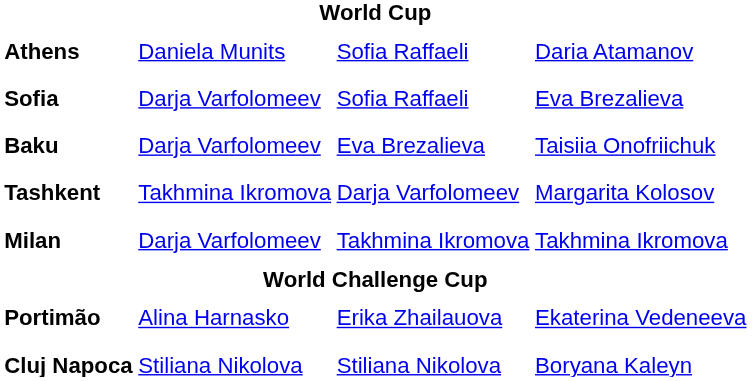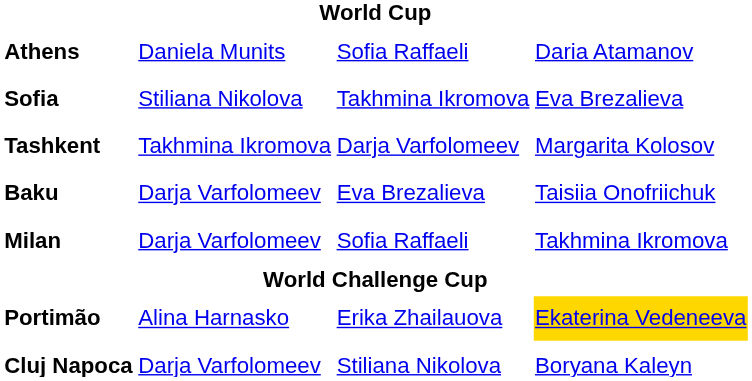 <table>
 <tr>
 <td colspan="4" style="text-align:center;"><strong>World Cup</strong></td>
 </tr>
 <tr>
 <th scope=row style="text-align:left">Athens</th>
 <td style="height:30px;"> <a href='#'>Daniela Munits</a></td>
 <td style="height:30px;"> <a href='#'>Sofia Raffaeli</a></td>
 <td style="height:30px;"> <a href='#'>Daria Atamanov</a></td>
 </tr>
 <tr>
 <th scope=row style="text-align:left">Sofia</th>
+<td style="height:30px;"> <a href='#'>Stiliana Nikolova</a></td>
+<td style="height:30px;"> <a href='#'>Takhmina Ikromova</a></td>
+<td style="height:30px;"> <a href='#'>Eva Brezalieva</a></td>
+</tr>
+<tr>
+<th scope=row style="text-align:left">Tashkent</th>
+<td style="height:30px;"> <a href='#'>Takhmina Ikromova</a></td>
 <td style="height:30px;"> <a href='#'>Darja Varfolomeev</a></td>
-<td style="height:30px;"> <a href='#'>Sofia Raffaeli</a></td>
-<td style="height:30px;"> <a href='#'>Eva Brezalieva</a></td>
+<td style="height:30px;"> <a href='#'>Margarita Kolosov</a></td>
 </tr>
 <tr>
 <th scope=row style="text-align:left">Baku</th>
 <td style="height:30px;"> <a href='#'>Darja Varfolomeev</a></td>
 <td style="height:30px;"> <a href='#'>Eva Brezalieva</a></td>
 <td style="height:30px;"> <a href='#'>Taisiia Onofriichuk</a></td>
 </tr>
 <tr>
-<th scope=row style="text-align:left">Tashkent</th>
-<td style="height:30px;"> <a href='#'>Takhmina Ikromova</a></td>
-<td style="height:30px;"> <a href='#'>Darja Varfolomeev</a></td>
-<td style="height:30px;"> <a href='#'>Margarita Kolosov</a></td>
-</tr>
-<tr>
 <th scope=row style="text-align:left">Milan</th>
 <td style="height:30px;"> <a href='#'>Darja Varfolomeev</a></td>
-<td style="height:30px;"> <a href='#'>Takhmina Ikromova</a></td>
+<td style="height:30px;"> <a href='#'>Sofia Raffaeli</a></td>
 <td style="height:30px;"> <a href='#'>Takhmina Ikromova</a></td>
 </tr>
 <tr>
 <td colspan="4" style="text-align:center;"><strong>World Challenge Cup</strong></td>
 </tr>
 <tr>
 <th scope=row style="text-align:left">Portimão</th>
 <td style="height:30px;"> <a href='#'>Alina Harnasko</a></td>
 <td style="height:30px;"> <a href='#'>Erika Zhailauova</a></td>
-<td style="height:30px;"> <a href='#'>Ekaterina Vedeneeva</a></td>
+<td style="background: gold; height:30px;"> <a href='#'>Ekaterina Vedeneeva</a></td>
 </tr>
 <tr>
 <th scope=row style="text-align:left">Cluj Napoca</th>
-<td style="height:30px;"> <a href='#'>Stiliana Nikolova</a></td>
+<td style="height:30px;"> <a href='#'>Darja Varfolomeev</a></td>
 <td style="height:30px;"> <a href='#'>Stiliana Nikolova</a></td>
 <td style="height:30px;"> <a href='#'>Boryana Kaleyn</a></td>
 </tr>
 <tr>
 </tr>
 </table>
